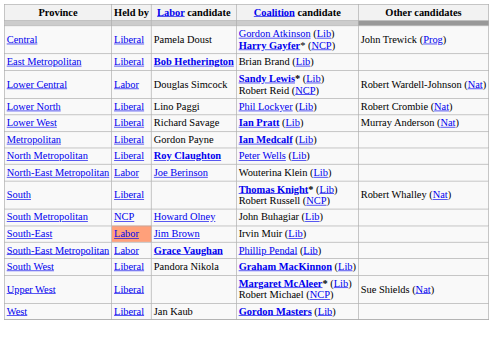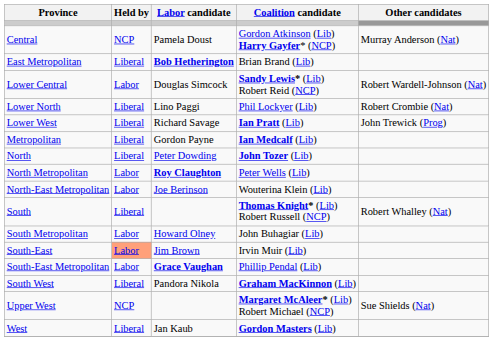 <table class="wikitable">
 <tr>
 <th>Province</th>
 <th>Held by</th>
 <th><a href='#'>Labor</a> candidate</th>
 <th><a href='#'>Coalition</a> candidate</th>
 <th>Other candidates</th>
 </tr>
 <tr bgcolor="#cccccc">
 <td></td>
 <td></td>
 <td></td>
 <td></td>
 <td bgcolor="#999999"></td>
 </tr>
 <tr>
 <td><a href='#'>Central</a></td>
-<td><a href='#'>Liberal</a></td>
+<td><a href='#'>NCP</a></td>
 <td>Pamela Doust</td>
 <td><a href='#'>Gordon Atkinson</a> (<a href='#'>Lib</a>) <br> <strong><a href='#'>Harry Gayfer</a></strong>* (<a href='#'>NCP</a>)</td>
-<td>John Trewick (<a href='#'>Prog</a>)</td>
+<td>Murray Anderson (<a href='#'>Nat</a>)</td>
 </tr>
 <tr>
 <td><a href='#'>East Metropolitan</a></td>
 <td><a href='#'>Liberal</a></td>
 <td><strong><a href='#'>Bob Hetherington</a></strong></td>
 <td>Brian Brand (<a href='#'>Lib</a>)</td>
 <td></td>
 </tr>
 <tr>
 <td><a href='#'>Lower Central</a></td>
 <td><a href='#'>Labor</a></td>
 <td>Douglas Simcock</td>
 <td><strong><a href='#'>Sandy Lewis</a>*</strong> (<a href='#'>Lib</a>) <br> Robert Reid (<a href='#'>NCP</a>)</td>
 <td>Robert Wardell-Johnson (<a href='#'>Nat</a>)</td>
 </tr>
 <tr>
 <td><a href='#'>Lower North</a></td>
 <td><a href='#'>Liberal</a></td>
 <td>Lino Paggi</td>
 <td><a href='#'>Phil Lockyer</a> (<a href='#'>Lib</a>)</td>
 <td>Robert Crombie (<a href='#'>Nat</a>)</td>
 </tr>
 <tr>
 <td><a href='#'>Lower West</a></td>
 <td><a href='#'>Liberal</a></td>
 <td>Richard Savage</td>
 <td><strong><a href='#'>Ian Pratt</a></strong> (<a href='#'>Lib</a>)</td>
-<td>Murray Anderson (<a href='#'>Nat</a>)</td>
+<td>John Trewick (<a href='#'>Prog</a>)</td>
 </tr>
 <tr>
 <td><a href='#'>Metropolitan</a></td>
 <td><a href='#'>Liberal</a></td>
 <td>Gordon Payne</td>
 <td><strong><a href='#'>Ian Medcalf</a></strong> (<a href='#'>Lib</a>)</td>
 <td></td>
 </tr>
 <tr>
+<td><a href='#'>North</a></td>
+<td><a href='#'>Liberal</a></td>
+<td><a href='#'>Peter Dowding</a></td>
+<td><strong><a href='#'>John Tozer</a></strong> (<a href='#'>Lib</a>)</td>
+<td></td>
+</tr>
+<tr>
 <td><a href='#'>North Metropolitan</a></td>
-<td><a href='#'>Liberal</a></td>
+<td><a href='#'>Labor</a></td>
 <td><strong><a href='#'>Roy Claughton</a></strong></td>
 <td><a href='#'>Peter Wells</a> (<a href='#'>Lib</a>)</td>
 <td></td>
 </tr>
 <tr>
 <td><a href='#'>North-East Metropolitan</a></td>
 <td><a href='#'>Labor</a></td>
 <td><a href='#'>Joe Berinson</a></td>
 <td>Wouterina Klein (<a href='#'>Lib</a>)</td>
 <td></td>
 </tr>
 <tr>
 <td><a href='#'>South</a></td>
 <td><a href='#'>Liberal</a></td>
 <td></td>
 <td><strong><a href='#'>Thomas Knight</a>*</strong> (<a href='#'>Lib</a>) <br> Robert Russell (<a href='#'>NCP</a>)</td>
 <td>Robert Whalley (<a href='#'>Nat</a>)</td>
 </tr>
 <tr>
 <td><a href='#'>South Metropolitan</a></td>
-<td><a href='#'>NCP</a></td>
+<td><a href='#'>Labor</a></td>
 <td><a href='#'>Howard Olney</a></td>
 <td>John Buhagiar (<a href='#'>Lib</a>)</td>
 <td></td>
 </tr>
 <tr>
 <td><a href='#'>South-East</a></td>
 <td style="background: lightsalmon;"><a href='#'>Labor</a></td>
 <td><a href='#'>Jim Brown</a></td>
 <td>Irvin Muir (<a href='#'>Lib</a>)</td>
 <td></td>
 </tr>
 <tr>
 <td><a href='#'>South-East Metropolitan</a></td>
 <td><a href='#'>Labor</a></td>
 <td><strong><a href='#'>Grace Vaughan</a></strong></td>
 <td><a href='#'>Phillip Pendal</a> (<a href='#'>Lib</a>)</td>
 <td></td>
 </tr>
 <tr>
 <td><a href='#'>South West</a></td>
 <td><a href='#'>Liberal</a></td>
 <td>Pandora Nikola</td>
 <td><strong><a href='#'>Graham MacKinnon</a></strong> (<a href='#'>Lib</a>)</td>
 <td></td>
 </tr>
 <tr>
 <td><a href='#'>Upper West</a></td>
-<td><a href='#'>Liberal</a></td>
+<td><a href='#'>NCP</a></td>
 <td></td>
 <td><strong><a href='#'>Margaret McAleer</a>*</strong> (<a href='#'>Lib</a>) <br> Robert Michael (<a href='#'>NCP</a>)</td>
 <td>Sue Shields (<a href='#'>Nat</a>)</td>
 </tr>
 <tr>
 <td><a href='#'>West</a></td>
 <td><a href='#'>Liberal</a></td>
 <td>Jan Kaub</td>
 <td><strong><a href='#'>Gordon Masters</a></strong> (<a href='#'>Lib</a>)</td>
 <td></td>
 </tr>
 <tr>
 </tr>
 </table>
